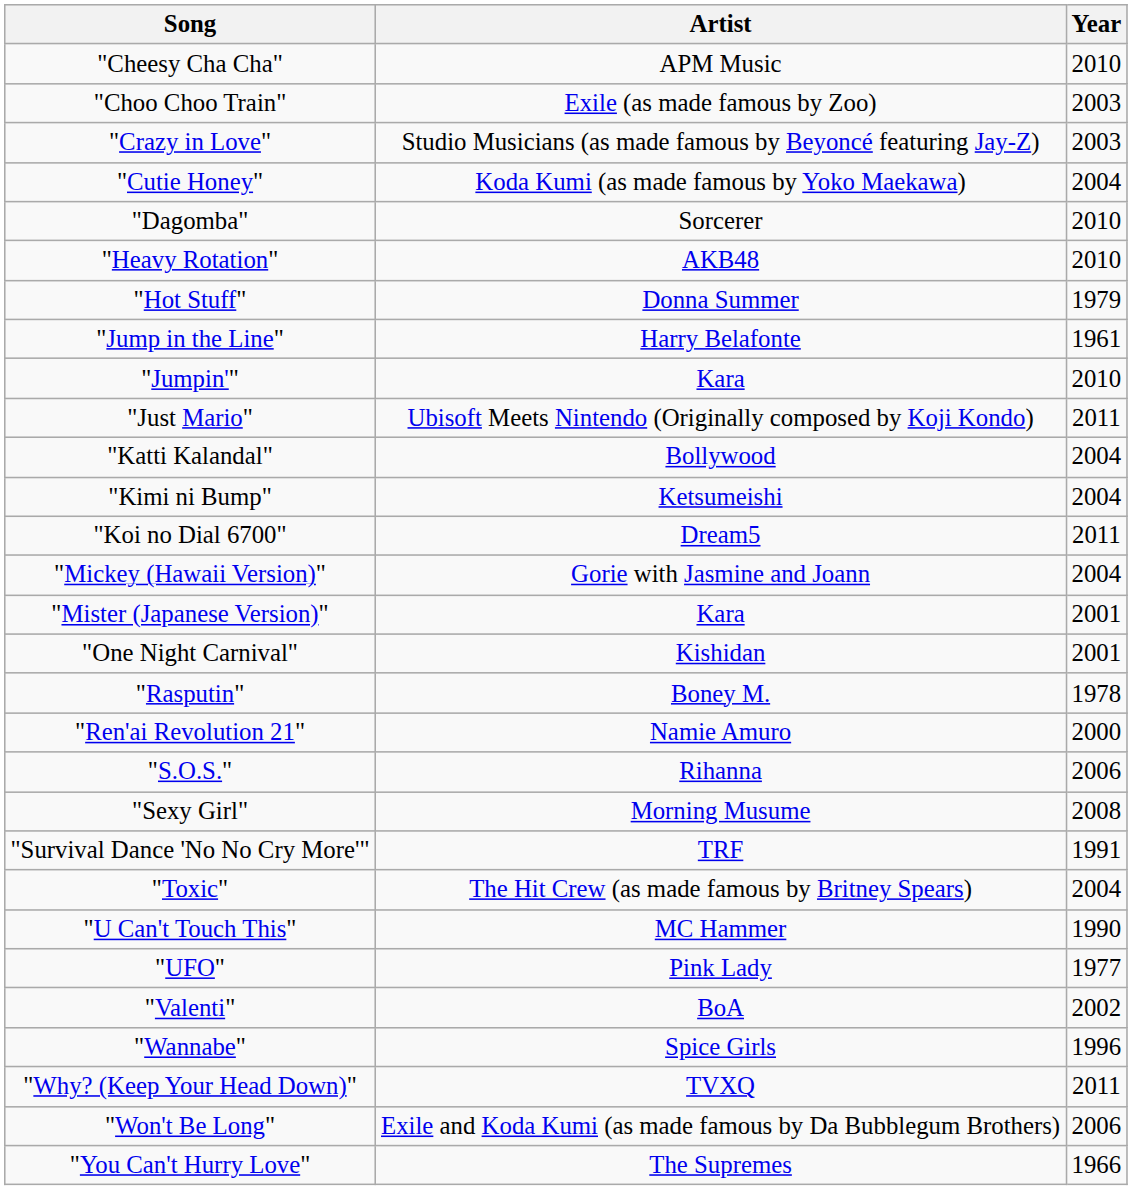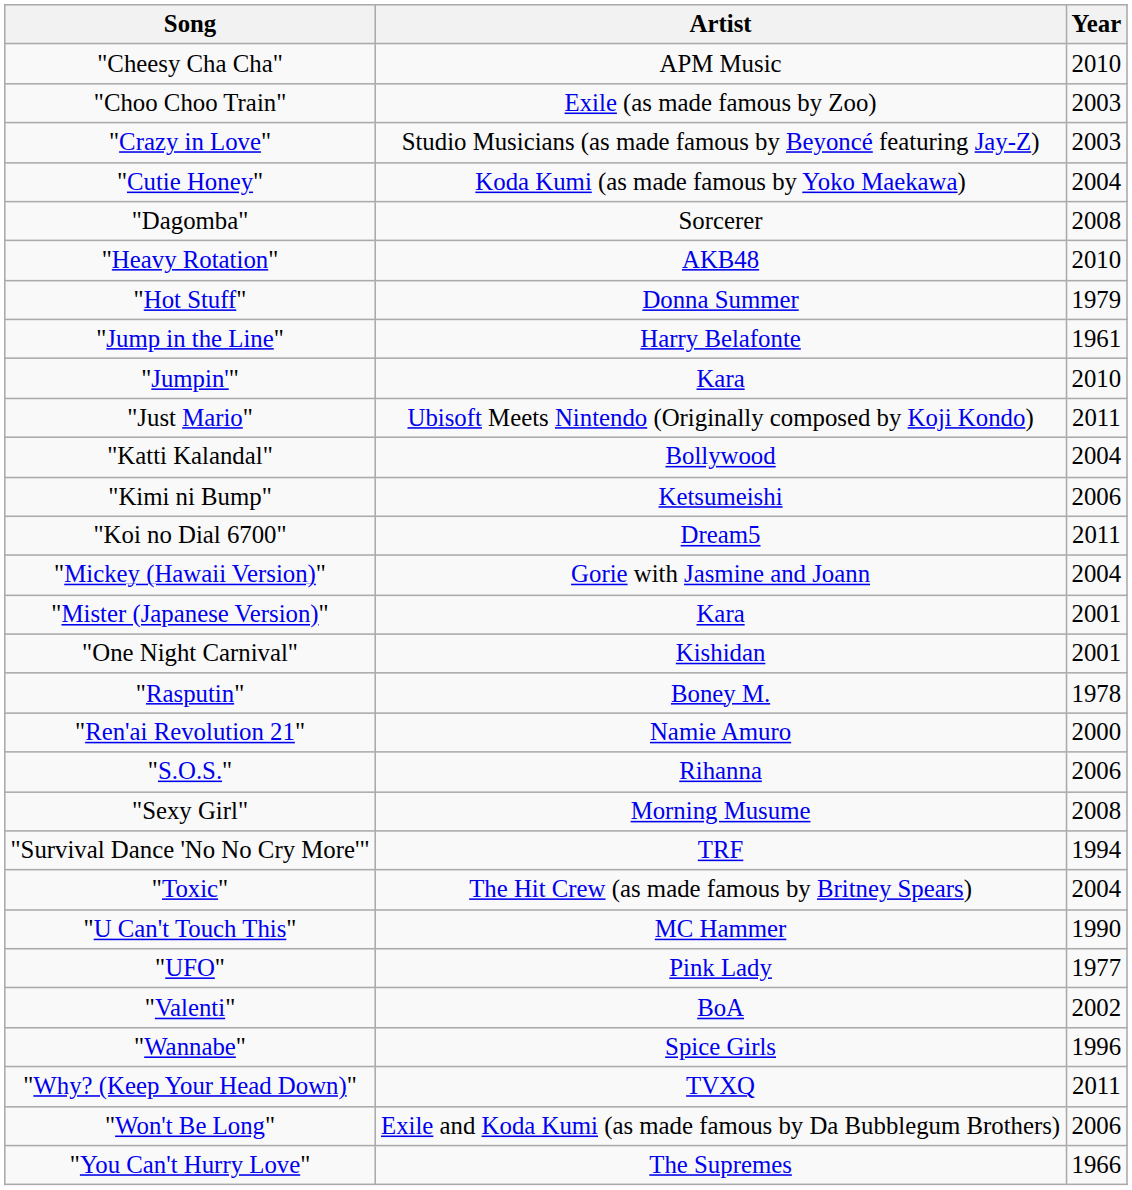 <table class="wikitable sortable" style="text-align: center">
 <tr>
 <th scope="col">Song</th>
 <th scope="col">Artist</th>
 <th scope="col">Year</th>
 </tr>
 <tr>
 <td>"Cheesy Cha Cha"</td>
 <td>APM Music</td>
 <td>2010</td>
 </tr>
 <tr>
 <td>"Choo Choo Train"</td>
 <td><a href='#'>Exile</a> (as made famous by Zoo)</td>
 <td>2003</td>
 </tr>
 <tr>
 <td>"<a href='#'>Crazy in Love</a>"</td>
 <td>Studio Musicians (as made famous by <a href='#'>Beyoncé</a> featuring <a href='#'>Jay-Z</a>)</td>
 <td>2003</td>
 </tr>
 <tr>
 <td>"<a href='#'>Cutie Honey</a>"</td>
 <td><a href='#'>Koda Kumi</a> (as made famous by <a href='#'>Yoko Maekawa</a>)</td>
 <td>2004</td>
 </tr>
 <tr>
 <td>"Dagomba"</td>
 <td>Sorcerer</td>
-<td>2010</td>
+<td>2008</td>
 </tr>
 <tr>
 <td>"<a href='#'>Heavy Rotation</a>"</td>
 <td><a href='#'>AKB48</a></td>
 <td>2010</td>
 </tr>
 <tr>
 <td>"<a href='#'>Hot Stuff</a>"</td>
 <td><a href='#'>Donna Summer</a></td>
 <td>1979</td>
 </tr>
 <tr>
 <td>"<a href='#'>Jump in the Line</a>"</td>
 <td><a href='#'>Harry Belafonte</a></td>
 <td>1961</td>
 </tr>
 <tr>
 <td>"<a href='#'>Jumpin'</a>"</td>
 <td><a href='#'>Kara</a></td>
 <td>2010</td>
 </tr>
 <tr>
 <td>"Just <a href='#'>Mario</a>"</td>
 <td><a href='#'>Ubisoft</a> Meets <a href='#'>Nintendo</a> (Originally composed by <a href='#'>Koji Kondo</a>)</td>
 <td>2011</td>
 </tr>
 <tr>
 <td>"Katti Kalandal"</td>
 <td><a href='#'>Bollywood</a></td>
 <td>2004</td>
 </tr>
 <tr>
 <td>"Kimi ni Bump"</td>
 <td><a href='#'>Ketsumeishi</a></td>
-<td>2004</td>
+<td>2006</td>
 </tr>
 <tr>
 <td>"Koi no Dial 6700"</td>
 <td><a href='#'>Dream5</a></td>
 <td>2011</td>
 </tr>
 <tr>
 <td>"<a href='#'>Mickey (Hawaii Version)</a>"</td>
 <td><a href='#'>Gorie</a> with <a href='#'>Jasmine and Joann</a></td>
 <td>2004</td>
 </tr>
 <tr>
 <td>"<a href='#'>Mister (Japanese Version)</a>"</td>
 <td><a href='#'>Kara</a></td>
 <td>2001</td>
 </tr>
 <tr>
 <td>"One Night Carnival"</td>
 <td><a href='#'>Kishidan</a></td>
 <td>2001</td>
 </tr>
 <tr>
 <td>"<a href='#'>Rasputin</a>"</td>
 <td><a href='#'>Boney M.</a></td>
 <td>1978</td>
 </tr>
 <tr>
 <td>"<a href='#'>Ren'ai Revolution 21</a>"</td>
 <td><a href='#'>Namie Amuro</a></td>
 <td>2000</td>
 </tr>
 <tr>
 <td>"<a href='#'>S.O.S.</a>"</td>
 <td><a href='#'>Rihanna</a></td>
 <td>2006</td>
 </tr>
 <tr>
 <td>"Sexy Girl"</td>
 <td><a href='#'>Morning Musume</a></td>
 <td>2008</td>
 </tr>
 <tr>
 <td>"Survival Dance 'No No Cry More'"</td>
 <td><a href='#'>TRF</a></td>
-<td>1991</td>
+<td>1994</td>
 </tr>
 <tr>
 <td>"<a href='#'>Toxic</a>"</td>
 <td><a href='#'>The Hit Crew</a> (as made famous by <a href='#'>Britney Spears</a>)</td>
 <td>2004</td>
 </tr>
 <tr>
 <td>"<a href='#'>U Can't Touch This</a>"</td>
 <td><a href='#'>MC Hammer</a></td>
 <td>1990</td>
 </tr>
 <tr>
 <td>"<a href='#'>UFO</a>"</td>
 <td><a href='#'>Pink Lady</a></td>
 <td>1977</td>
 </tr>
 <tr>
 <td>"<a href='#'>Valenti</a>"</td>
 <td><a href='#'>BoA</a></td>
 <td>2002</td>
 </tr>
 <tr>
 <td>"<a href='#'>Wannabe</a>"</td>
 <td><a href='#'>Spice Girls</a></td>
 <td>1996</td>
 </tr>
 <tr>
 <td>"<a href='#'>Why? (Keep Your Head Down)</a>"</td>
 <td><a href='#'>TVXQ</a></td>
 <td>2011</td>
 </tr>
 <tr>
 <td>"<a href='#'>Won't Be Long</a>"</td>
 <td><a href='#'>Exile</a> and <a href='#'>Koda Kumi</a> (as made famous by Da Bubblegum Brothers)</td>
 <td>2006</td>
 </tr>
 <tr>
 <td>"<a href='#'>You Can't Hurry Love</a>"</td>
 <td><a href='#'>The Supremes</a></td>
 <td>1966</td>
 </tr>
 </table>
